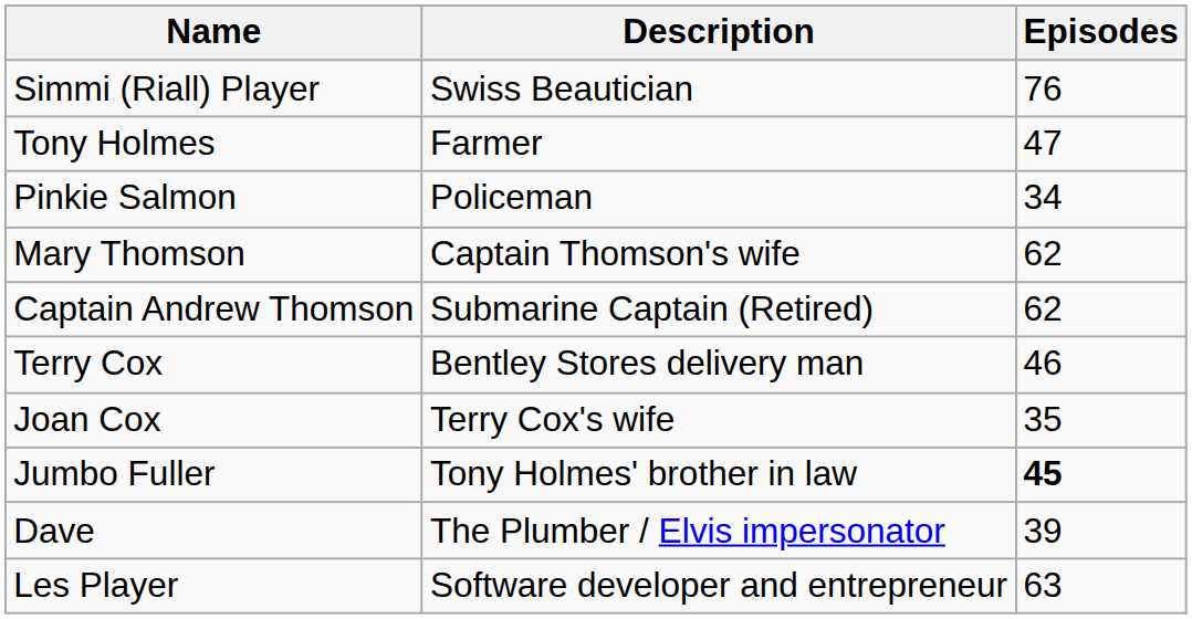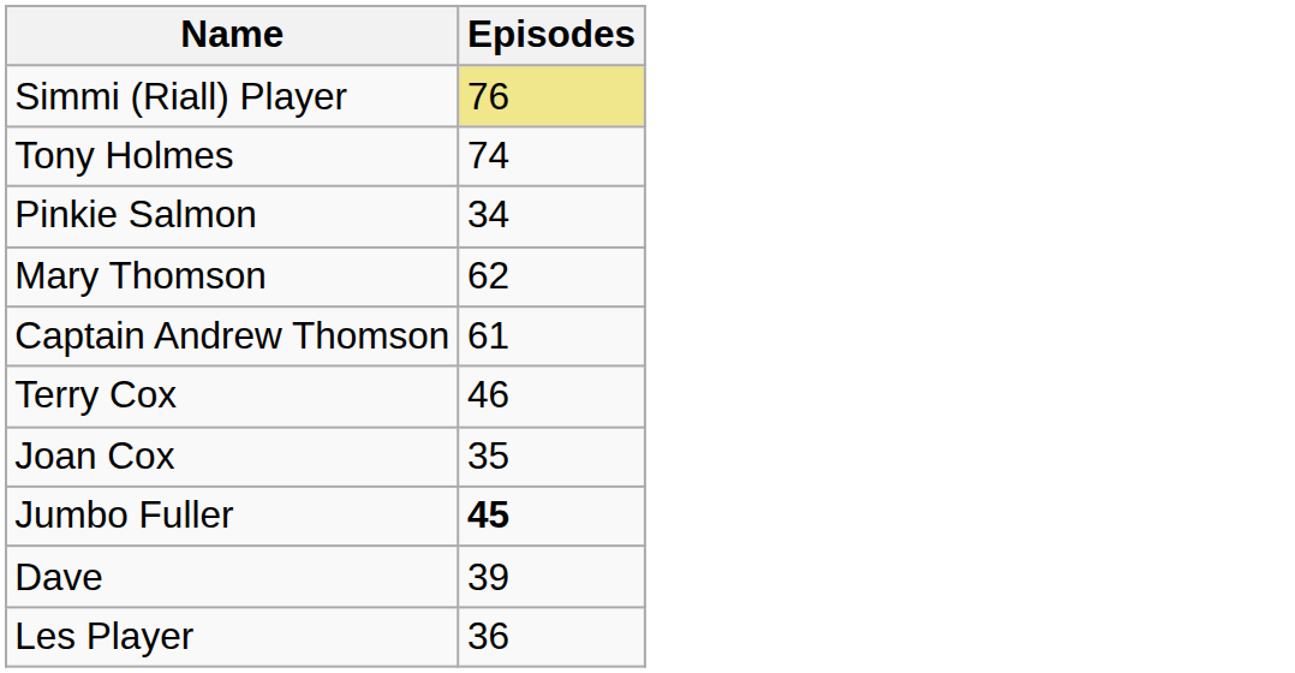 <table class="wikitable">
 <tr>
 <th>Name</th>
-<th>Description</th>
 <th>Episodes</th>
 </tr>
 <tr>
 <td>Simmi (Riall) Player</td>
-<td>Swiss Beautician</td>
-<td>76</td>
+<td style="background: khaki;">76</td>
 </tr>
 <tr>
 <td>Tony Holmes</td>
-<td>Farmer</td>
-<td>47</td>
+<td>74</td>
 </tr>
 <tr>
 <td>Pinkie Salmon</td>
-<td>Policeman</td>
 <td>34</td>
 </tr>
 <tr>
 <td>Mary Thomson</td>
-<td>Captain Thomson's wife</td>
 <td>62</td>
 </tr>
 <tr>
 <td>Captain Andrew Thomson</td>
-<td>Submarine Captain (Retired)</td>
-<td>62</td>
+<td>61</td>
 </tr>
 <tr>
 <td>Terry Cox</td>
-<td>Bentley Stores delivery man</td>
 <td>46</td>
 </tr>
 <tr>
 <td>Joan Cox</td>
-<td>Terry Cox's wife</td>
 <td>35</td>
 </tr>
 <tr>
 <td>Jumbo Fuller</td>
-<td>Tony Holmes' brother in law</td>
 <td><strong>45</strong></td>
 </tr>
 <tr>
 <td>Dave</td>
-<td>The Plumber / <a href='#'>Elvis impersonator</a></td>
 <td>39</td>
 </tr>
 <tr>
 <td>Les Player</td>
-<td>Software developer and entrepreneur</td>
-<td>63</td>
+<td>36</td>
 </tr>
 </table>
